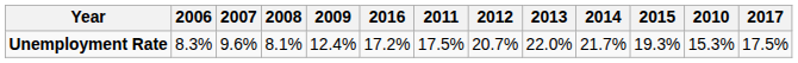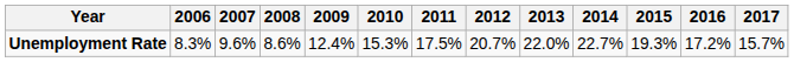 <table class="wikitable">
 <tr>
 <th>Year</th>
 <th>2006</th>
 <th>2007</th>
 <th>2008</th>
 <th>2009</th>
-<th>2016</th>
+<th>2010</th>
 <th>2011</th>
 <th>2012</th>
 <th>2013</th>
 <th>2014</th>
 <th>2015</th>
-<th>2010</th>
+<th>2016</th>
 <th>2017</th>
 </tr>
 <tr>
 <td><strong>Unemployment Rate</strong><br></td>
 <td>8.3%</td>
 <td>9.6%</td>
-<td>8.1%</td>
+<td>8.6%</td>
 <td>12.4%</td>
-<td>17.2%</td>
+<td>15.3%</td>
 <td>17.5%</td>
 <td>20.7%</td>
 <td>22.0%</td>
-<td>21.7%</td>
+<td>22.7%</td>
 <td>19.3%</td>
-<td>15.3%</td>
-<td>17.5%</td>
+<td>17.2%</td>
+<td>15.7%</td>
 </tr>
 </table>
